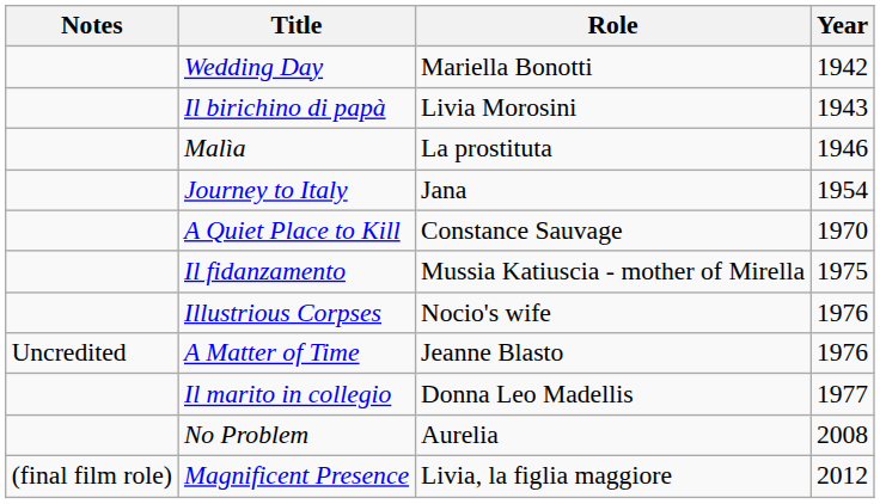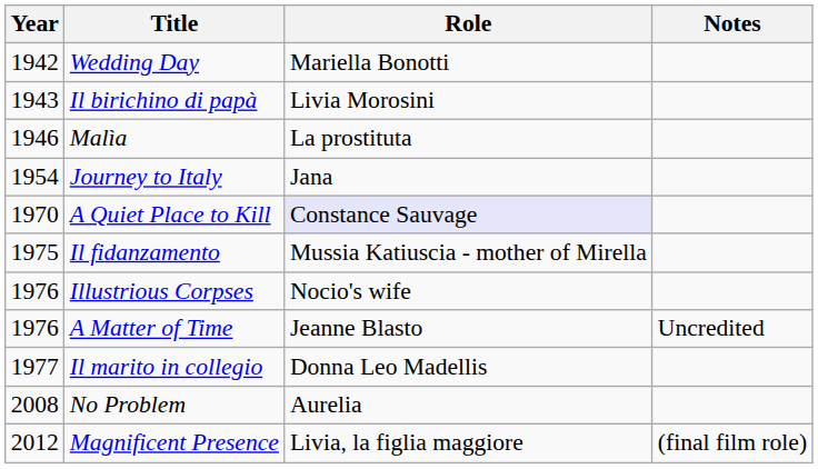 <table class="wikitable">
 <tr>
-<th>Notes</th>
+<th>Year</th>
 <th>Title</th>
 <th>Role</th>
-<th>Year</th>
+<th>Notes</th>
 </tr>
 <tr>
-<td></td>
+<td>1942</td>
 <td><em><a href='#'>Wedding Day</a></em></td>
 <td>Mariella Bonotti</td>
-<td>1942</td>
+<td></td>
 </tr>
 <tr>
-<td></td>
+<td>1943</td>
 <td><em><a href='#'>Il birichino di papà</a></em></td>
 <td>Livia Morosini</td>
-<td>1943</td>
+<td></td>
 </tr>
 <tr>
-<td></td>
+<td>1946</td>
 <td><em>Malìa</em></td>
 <td>La prostituta</td>
-<td>1946</td>
+<td></td>
 </tr>
 <tr>
-<td></td>
+<td>1954</td>
 <td><em><a href='#'>Journey to Italy</a></em></td>
 <td>Jana</td>
-<td>1954</td>
+<td></td>
 </tr>
 <tr>
+<td>1970</td>
+<td><em><a href='#'>A Quiet Place to Kill</a></em></td>
+<td style="background: lavender;">Constance Sauvage</td>
 <td></td>
-<td><em><a href='#'>A Quiet Place to Kill</a></em></td>
-<td>Constance Sauvage</td>
-<td>1970</td>
 </tr>
 <tr>
-<td></td>
+<td>1975</td>
 <td><em><a href='#'>Il fidanzamento</a></em></td>
 <td>Mussia Katiuscia - mother of Mirella</td>
-<td>1975</td>
+<td></td>
 </tr>
 <tr>
-<td></td>
+<td>1976</td>
 <td><em><a href='#'>Illustrious Corpses</a></em></td>
 <td>Nocio's wife</td>
-<td>1976</td>
+<td></td>
 </tr>
 <tr>
-<td>Uncredited</td>
+<td>1976</td>
 <td><em><a href='#'>A Matter of Time</a></em></td>
 <td>Jeanne Blasto</td>
-<td>1976</td>
+<td>Uncredited</td>
 </tr>
 <tr>
-<td></td>
+<td>1977</td>
 <td><em><a href='#'>Il marito in collegio</a></em></td>
 <td>Donna Leo Madellis</td>
-<td>1977</td>
+<td></td>
 </tr>
 <tr>
-<td></td>
+<td>2008</td>
 <td><em>No Problem</em></td>
 <td>Aurelia</td>
-<td>2008</td>
+<td></td>
 </tr>
 <tr>
-<td>(final film role)</td>
+<td>2012</td>
 <td><em><a href='#'>Magnificent Presence</a></em></td>
 <td>Livia, la figlia maggiore</td>
-<td>2012</td>
+<td>(final film role)</td>
 </tr>
 </table>
